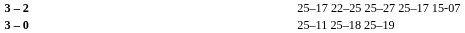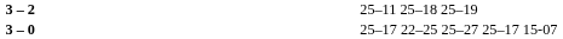 <table width=100% cellspacing=1>
 <tr>
 <th width=20%></th>
 <th width=12%></th>
 <th width=20%></th>
 <th width=33%></th>
 <td></td>
 </tr>
 <tr style=font-size:90%>
 <td align=right><strong></strong></td>
 <td align=center><strong>3 – 2</strong></td>
 <td></td>
-<td>25–17 22–25 25–27 25–17 15-07</td>
+<td>25–11 25–18 25–19</td>
 <td></td>
 </tr>
 <tr style=font-size:90%>
 <td align=right><strong></strong></td>
 <td align=center><strong>3 – 0</strong></td>
 <td></td>
-<td>25–11 25–18 25–19</td>
+<td>25–17 22–25 25–27 25–17 15-07</td>
 </tr>
 </table>
